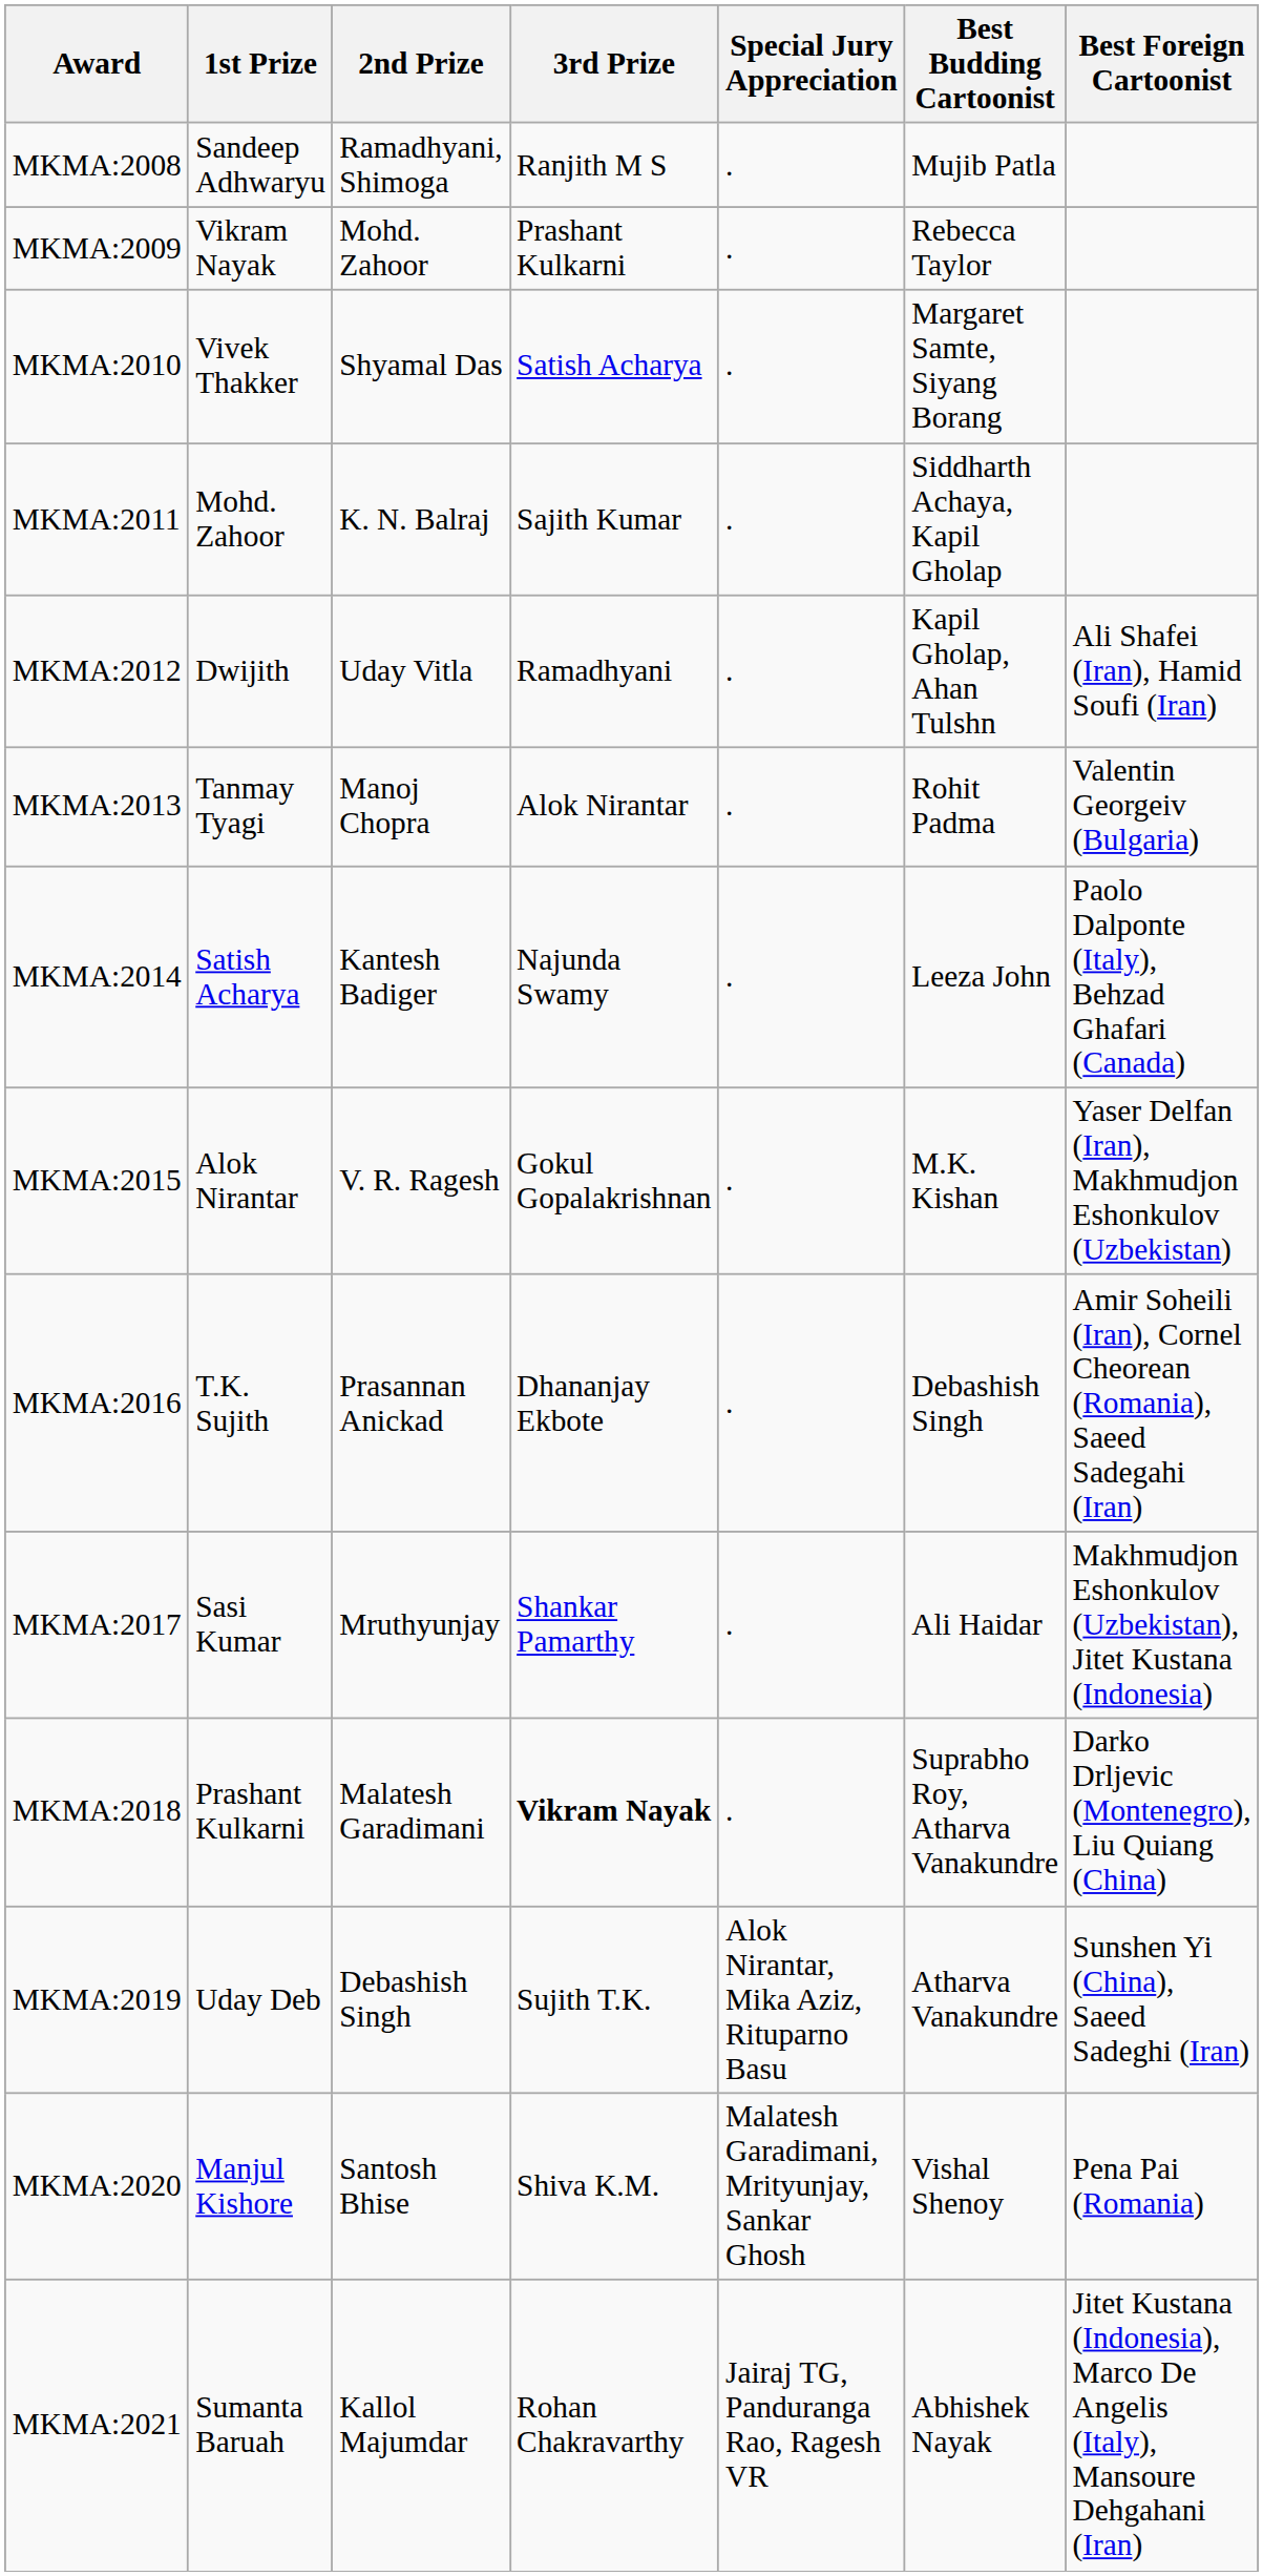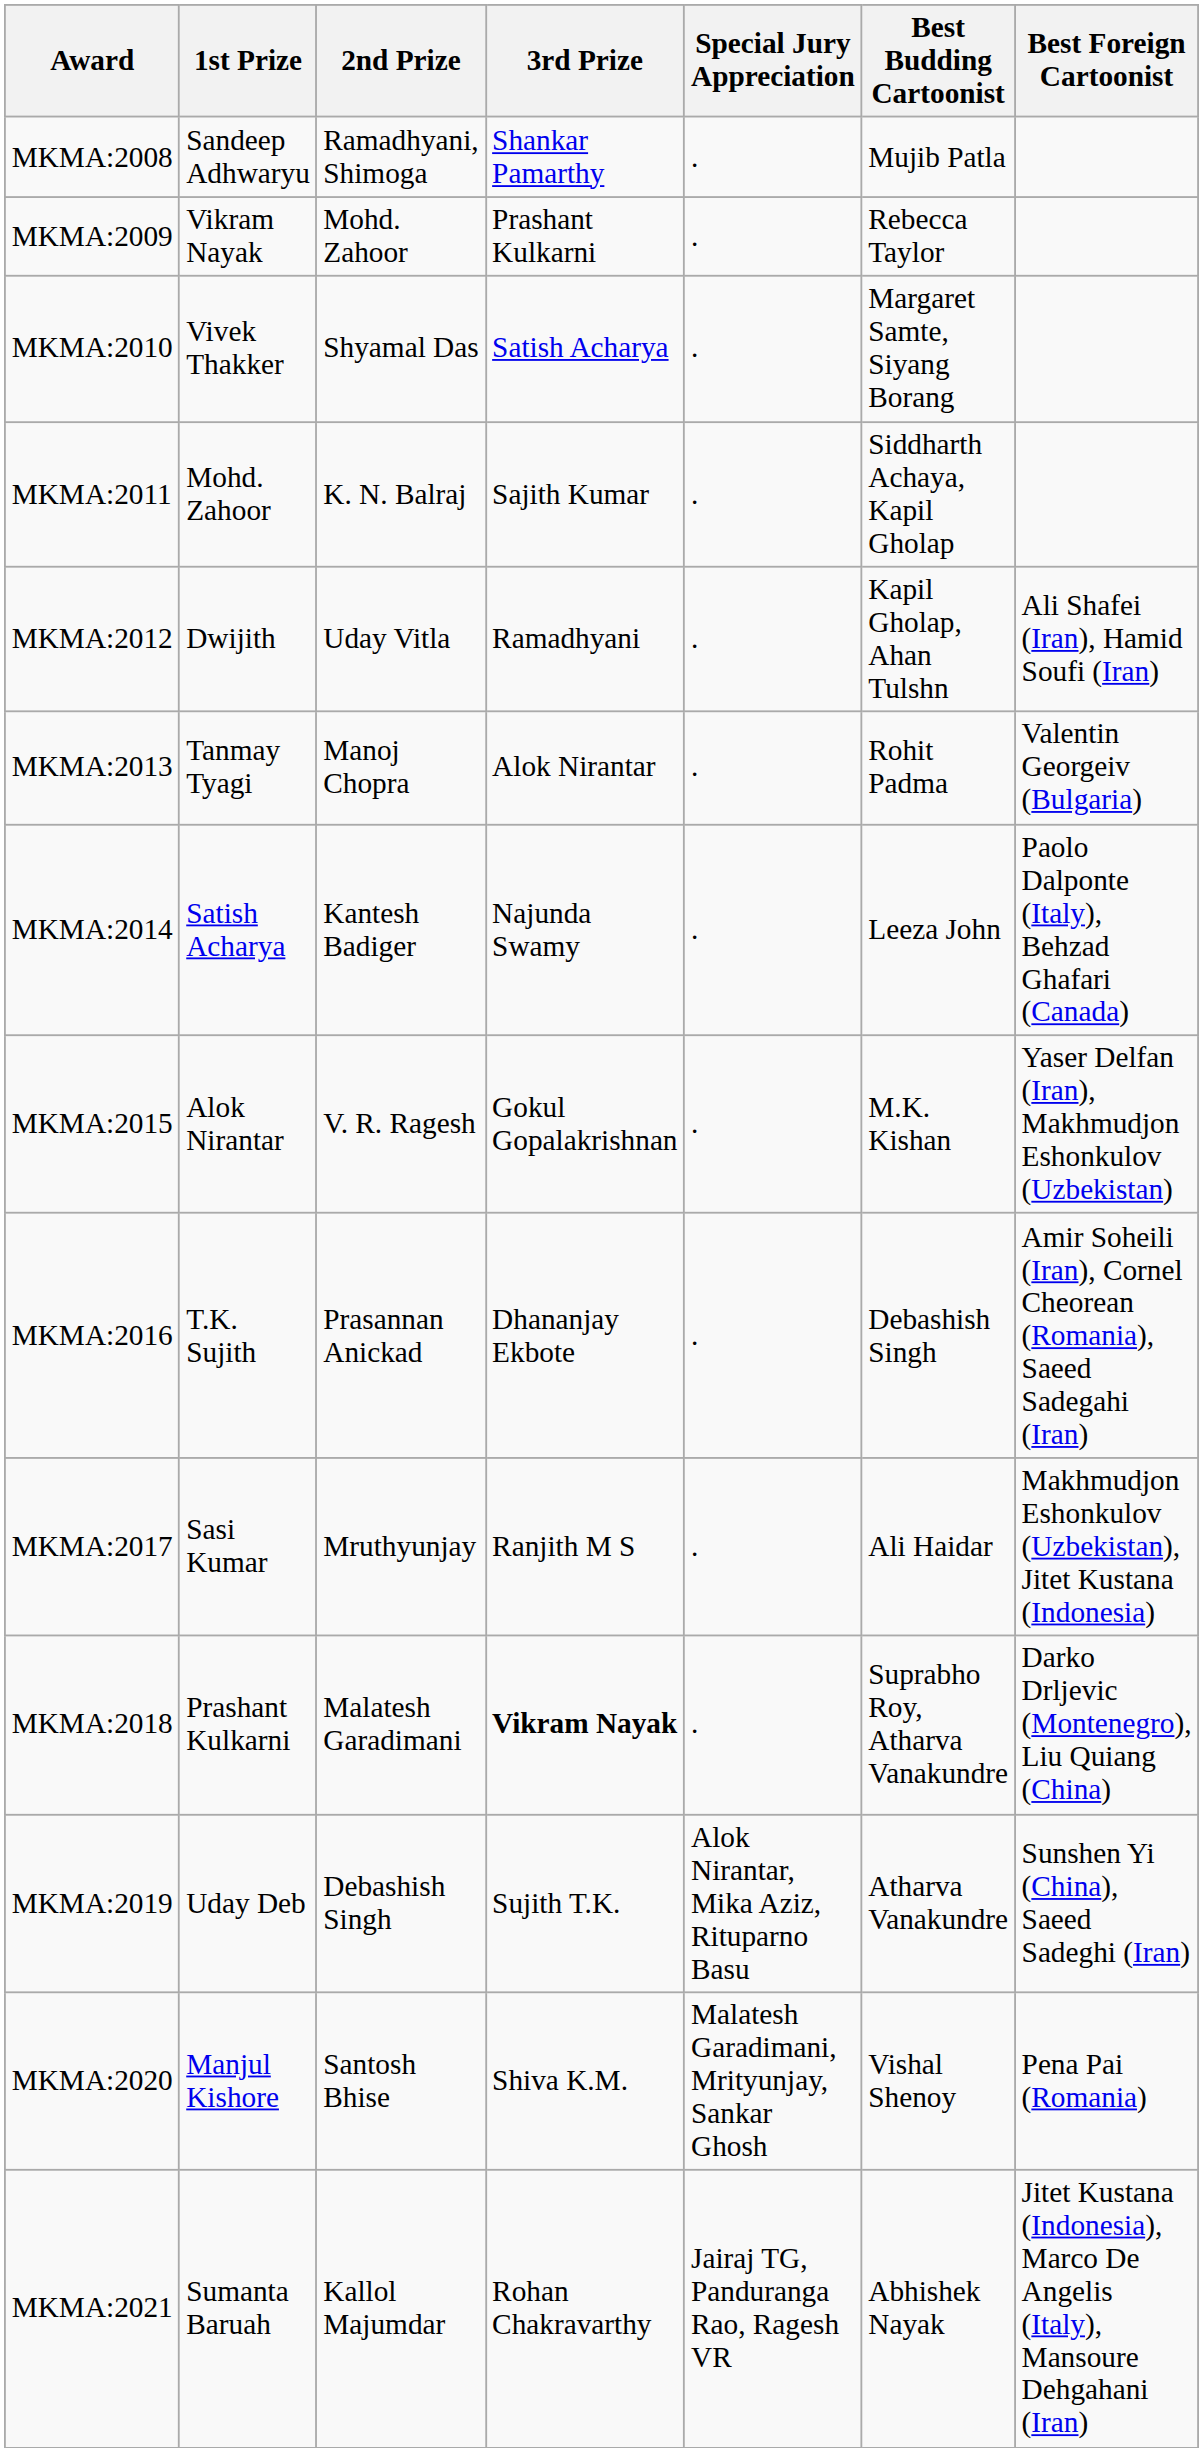 <table class="wikitable sortable">
 <tr>
 <th>Award</th>
 <th>1st Prize</th>
 <th>2nd Prize</th>
 <th>3rd Prize</th>
 <th>Special Jury Appreciation</th>
 <th>Best Budding Cartoonist</th>
 <th>Best Foreign Cartoonist</th>
 </tr>
 <tr>
 <td>MKMA:2008</td>
 <td>Sandeep Adhwaryu </td>
 <td>Ramadhyani, Shimoga</td>
-<td>Ranjith M S</td>
+<td><a href='#'>Shankar Pamarthy</a></td>
 <td>.</td>
 <td>Mujib Patla</td>
 <td></td>
 </tr>
 <tr>
 <td>MKMA:2009</td>
 <td>Vikram Nayak</td>
 <td>Mohd. Zahoor</td>
 <td>Prashant Kulkarni</td>
 <td>.</td>
 <td>Rebecca Taylor</td>
 <td></td>
 </tr>
 <tr>
 <td>MKMA:2010</td>
 <td>Vivek Thakker</td>
 <td>Shyamal Das</td>
 <td><a href='#'>Satish Acharya</a></td>
 <td>.</td>
 <td>Margaret Samte, Siyang Borang</td>
 <td></td>
 </tr>
 <tr>
 <td>MKMA:2011</td>
 <td>Mohd. Zahoor</td>
 <td>K. N. Balraj</td>
 <td>Sajith Kumar</td>
 <td>.</td>
 <td>Siddharth Achaya, Kapil Gholap</td>
 <td></td>
 </tr>
 <tr>
 <td>MKMA:2012</td>
 <td>Dwijith</td>
 <td>Uday Vitla</td>
 <td>Ramadhyani</td>
 <td>.</td>
 <td>Kapil Gholap, Ahan Tulshn</td>
 <td>Ali Shafei (<a href='#'>Iran</a>), Hamid Soufi (<a href='#'>Iran</a>)</td>
 </tr>
 <tr>
 <td>MKMA:2013</td>
 <td>Tanmay Tyagi</td>
 <td>Manoj Chopra</td>
 <td>Alok Nirantar</td>
 <td>.</td>
 <td>Rohit Padma</td>
 <td>Valentin Georgeiv (<a href='#'>Bulgaria</a>)</td>
 </tr>
 <tr>
 <td>MKMA:2014</td>
 <td><a href='#'>Satish Acharya</a></td>
 <td>Kantesh Badiger</td>
 <td>Najunda Swamy</td>
 <td>.</td>
 <td>Leeza John</td>
 <td>Paolo Dalponte (<a href='#'>Italy</a>), Behzad Ghafari (<a href='#'>Canada</a>)</td>
 </tr>
 <tr>
 <td>MKMA:2015</td>
 <td>Alok Nirantar</td>
 <td>V. R. Ragesh</td>
 <td>Gokul Gopalakrishnan</td>
 <td>.</td>
 <td>M.K. Kishan</td>
 <td>Yaser Delfan (<a href='#'>Iran</a>), Makhmudjon Eshonkulov (<a href='#'>Uzbekistan</a>)</td>
 </tr>
 <tr>
 <td>MKMA:2016</td>
 <td>T.K. Sujith</td>
 <td>Prasannan Anickad</td>
 <td>Dhananjay Ekbote</td>
 <td>.</td>
 <td>Debashish Singh</td>
 <td>Amir Soheili (<a href='#'>Iran</a>), Cornel Cheorean (<a href='#'>Romania</a>), Saeed Sadegahi (<a href='#'>Iran</a>)</td>
 </tr>
 <tr>
 <td>MKMA:2017</td>
 <td>Sasi Kumar</td>
 <td>Mruthyunjay</td>
-<td><a href='#'>Shankar Pamarthy</a></td>
+<td>Ranjith M S</td>
 <td>.</td>
 <td>Ali Haidar</td>
 <td>Makhmudjon Eshonkulov (<a href='#'>Uzbekistan</a>), Jitet Kustana (<a href='#'>Indonesia</a>)</td>
 </tr>
 <tr>
 <td>MKMA:2018</td>
 <td>Prashant Kulkarni</td>
 <td>Malatesh Garadimani</td>
 <td><strong>Vikram Nayak</strong></td>
 <td>.</td>
 <td>Suprabho Roy, Atharva Vanakundre</td>
 <td>Darko Drljevic (<a href='#'>Montenegro</a>), Liu Quiang (<a href='#'>China</a>)</td>
 </tr>
 <tr>
 <td>MKMA:2019</td>
 <td>Uday Deb</td>
 <td>Debashish Singh</td>
 <td>Sujith T.K.</td>
 <td>Alok Nirantar, Mika Aziz, Rituparno Basu</td>
 <td>Atharva Vanakundre</td>
 <td>Sunshen Yi (<a href='#'>China</a>), Saeed Sadeghi (<a href='#'>Iran</a>)</td>
 </tr>
 <tr>
 <td>MKMA:2020</td>
 <td><a href='#'>Manjul Kishore</a></td>
 <td>Santosh Bhise</td>
 <td>Shiva K.M.</td>
 <td>Malatesh Garadimani, Mrityunjay, Sankar Ghosh</td>
 <td>Vishal Shenoy</td>
 <td>Pena Pai (<a href='#'>Romania</a>)</td>
 </tr>
 <tr>
 <td>MKMA:2021</td>
 <td>Sumanta Baruah</td>
 <td>Kallol Majumdar</td>
 <td>Rohan Chakravarthy</td>
 <td>Jairaj TG, Panduranga Rao, Ragesh VR</td>
 <td>Abhishek Nayak</td>
 <td>Jitet Kustana (<a href='#'>Indonesia</a>), Marco De Angelis (<a href='#'>Italy</a>), Mansoure Dehgahani (<a href='#'>Iran</a>)</td>
 </tr>
 <tr>
 </tr>
 </table>
